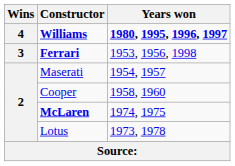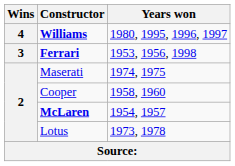 <table class="wikitable">
 <tr>
 <th>Wins</th>
 <th>Constructor</th>
 <th>Years won</th>
 </tr>
 <tr>
 <th>4</th>
 <td><strong> <a href='#'>Williams</a></strong></td>
-<td><strong><a href='#'>1980</a>, <a href='#'>1995</a>, <a href='#'>1996</a>, <a href='#'>1997</a></strong></td>
+<td><a href='#'>1980</a>, <a href='#'>1995</a>, <a href='#'>1996</a>, <a href='#'>1997</a></td>
 </tr>
 <tr>
 <th>3</th>
 <td><strong> <a href='#'>Ferrari</a></strong></td>
 <td><a href='#'>1953</a>, <a href='#'>1956</a>, <a href='#'>1998</a></td>
 </tr>
 <tr>
 <th rowspan="4">2</th>
 <td> <a href='#'>Maserati</a></td>
-<td><a href='#'>1954</a>, <a href='#'>1957</a></td>
+<td><a href='#'>1974</a>, <a href='#'>1975</a></td>
 </tr>
 <tr>
 <td> <a href='#'>Cooper</a></td>
 <td><a href='#'>1958</a>, <a href='#'>1960</a></td>
 </tr>
 <tr>
 <td><strong> <a href='#'>McLaren</a></strong></td>
-<td><a href='#'>1974</a>, <a href='#'>1975</a></td>
+<td><a href='#'>1954</a>, <a href='#'>1957</a></td>
 </tr>
 <tr>
 <td> <a href='#'>Lotus</a></td>
 <td><a href='#'>1973</a>, <a href='#'>1978</a></td>
 </tr>
 <tr>
 <th colspan="3">Source:</th>
 </tr>
 </table>
